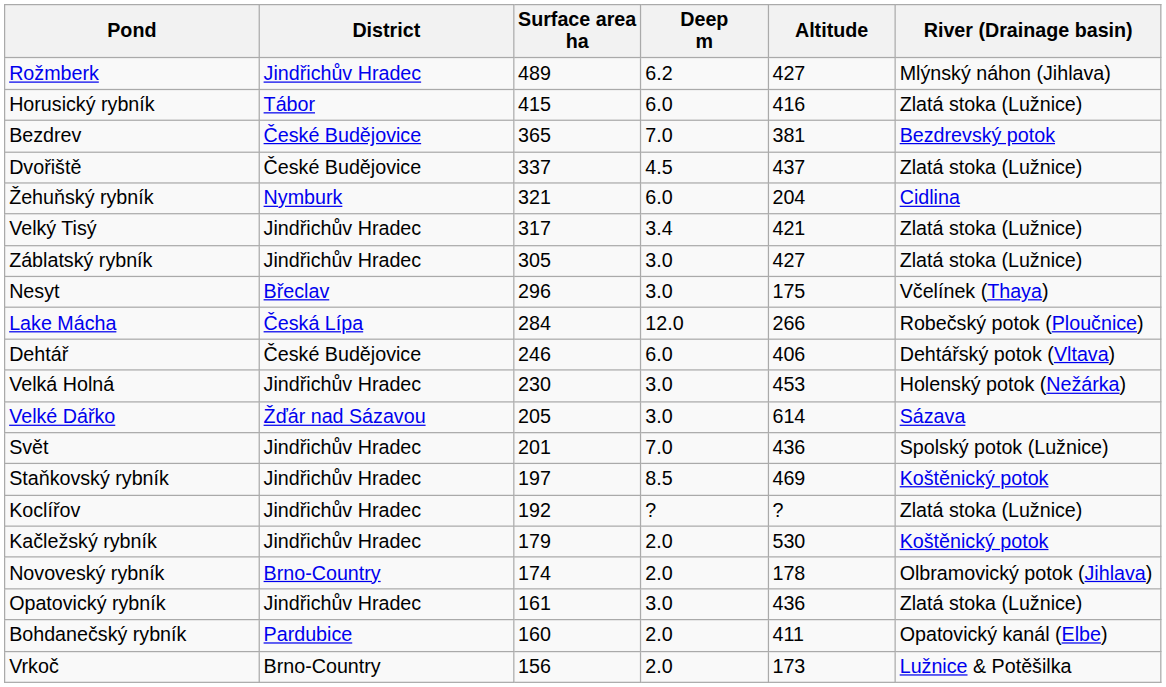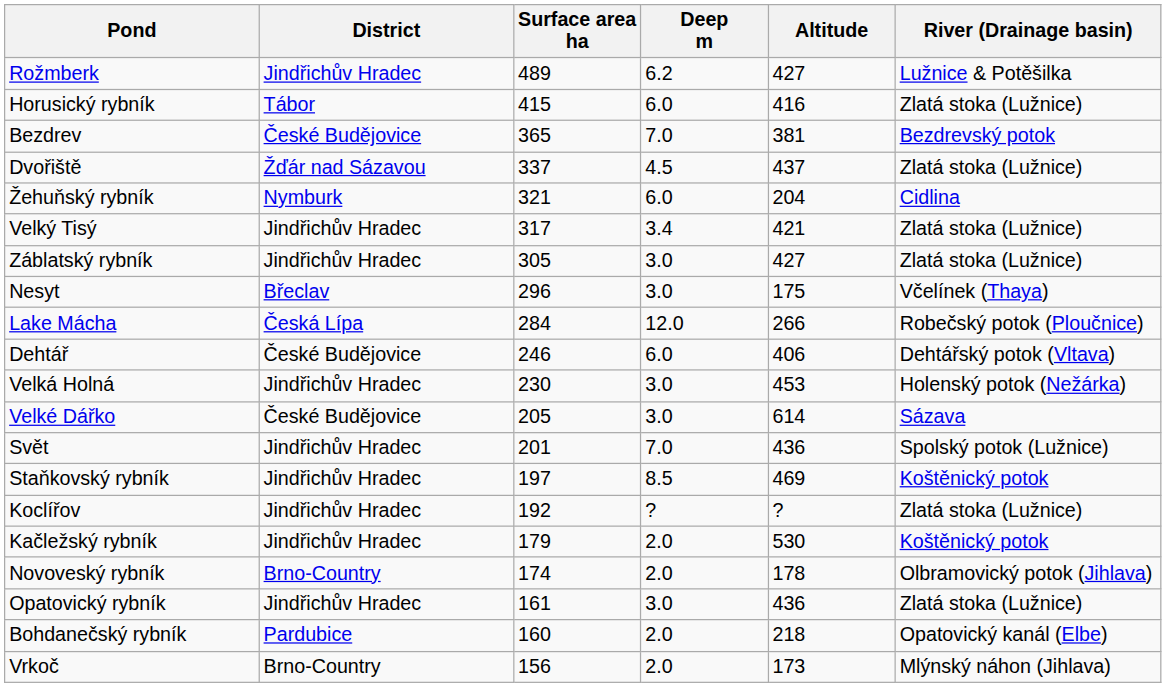 <table class="wikitable">
 <tr>
 <th width="22%">Pond</th>
 <th width="22%">District</th>
 <th width="11%">Surface area<br>ha</th>
 <th width="11%">Deep<br>m</th>
 <th width="11%">Altitude</th>
 <th width="33%">River (Drainage basin)</th>
 </tr>
 <tr>
 <td><a href='#'>Rožmberk</a></td>
 <td><a href='#'>Jindřichův Hradec</a></td>
 <td>489</td>
 <td>6.2</td>
 <td>427</td>
-<td>Mlýnský náhon (Jihlava)</td>
+<td><a href='#'>Lužnice</a> & Potěšilka</td>
 </tr>
 <tr>
 <td>Horusický rybník</td>
 <td><a href='#'>Tábor</a></td>
 <td>415</td>
 <td>6.0</td>
 <td>416</td>
 <td>Zlatá stoka (Lužnice)</td>
 </tr>
 <tr>
 <td>Bezdrev</td>
 <td><a href='#'>České Budějovice</a></td>
 <td>365</td>
 <td>7.0</td>
 <td>381</td>
 <td><a href='#'>Bezdrevský potok</a></td>
 </tr>
 <tr>
 <td>Dvořiště</td>
-<td>České Budějovice</td>
+<td><a href='#'>Žďár nad Sázavou</a></td>
 <td>337</td>
 <td>4.5</td>
 <td>437</td>
 <td>Zlatá stoka (Lužnice)</td>
 </tr>
 <tr>
 <td>Žehuňský rybník</td>
 <td><a href='#'>Nymburk</a></td>
 <td>321</td>
 <td>6.0</td>
 <td>204</td>
 <td><a href='#'>Cidlina</a></td>
 </tr>
 <tr>
 <td>Velký Tisý</td>
 <td>Jindřichův Hradec</td>
 <td>317</td>
 <td>3.4</td>
 <td>421</td>
 <td>Zlatá stoka (Lužnice)</td>
 </tr>
 <tr>
 <td>Záblatský rybník</td>
 <td>Jindřichův Hradec</td>
 <td>305</td>
 <td>3.0</td>
 <td>427</td>
 <td>Zlatá stoka (Lužnice)</td>
 </tr>
 <tr>
 <td>Nesyt</td>
 <td><a href='#'>Břeclav</a></td>
 <td>296</td>
 <td>3.0</td>
 <td>175</td>
 <td>Včelínek (<a href='#'>Thaya</a>)</td>
 </tr>
 <tr>
 <td><a href='#'>Lake Mácha</a></td>
 <td><a href='#'>Česká Lípa</a></td>
 <td>284</td>
 <td>12.0</td>
 <td>266</td>
 <td>Robečský potok (<a href='#'>Ploučnice</a>)</td>
 </tr>
 <tr>
 <td>Dehtář</td>
 <td>České Budějovice</td>
 <td>246</td>
 <td>6.0</td>
 <td>406</td>
 <td>Dehtářský potok (<a href='#'>Vltava</a>)</td>
 </tr>
 <tr>
 <td>Velká Holná</td>
 <td>Jindřichův Hradec</td>
 <td>230</td>
 <td>3.0</td>
 <td>453</td>
 <td>Holenský potok (<a href='#'>Nežárka</a>)</td>
 </tr>
 <tr>
 <td><a href='#'>Velké Dářko</a></td>
-<td><a href='#'>Žďár nad Sázavou</a></td>
+<td>České Budějovice</td>
 <td>205</td>
 <td>3.0</td>
 <td>614</td>
 <td><a href='#'>Sázava</a></td>
 </tr>
 <tr>
 <td>Svět</td>
 <td>Jindřichův Hradec</td>
 <td>201</td>
 <td>7.0</td>
 <td>436</td>
 <td>Spolský potok (Lužnice)</td>
 </tr>
 <tr>
 <td>Staňkovský rybník</td>
 <td>Jindřichův Hradec</td>
 <td>197</td>
 <td>8.5</td>
 <td>469</td>
 <td><a href='#'>Koštěnický potok</a></td>
 </tr>
 <tr>
 <td>Koclířov</td>
 <td>Jindřichův Hradec</td>
 <td>192</td>
 <td>?</td>
 <td>?</td>
 <td>Zlatá stoka (Lužnice)</td>
 </tr>
 <tr>
 <td>Kačležský rybník</td>
 <td>Jindřichův Hradec</td>
 <td>179</td>
 <td>2.0</td>
 <td>530</td>
 <td><a href='#'>Koštěnický potok</a></td>
 </tr>
 <tr>
 <td>Novoveský rybník</td>
 <td><a href='#'>Brno-Country</a></td>
 <td>174</td>
 <td>2.0</td>
 <td>178</td>
 <td>Olbramovický potok (<a href='#'>Jihlava</a>)</td>
 </tr>
 <tr>
 <td>Opatovický rybník</td>
 <td>Jindřichův Hradec</td>
 <td>161</td>
 <td>3.0</td>
 <td>436</td>
 <td>Zlatá stoka (Lužnice)</td>
 </tr>
 <tr>
 <td>Bohdanečský rybník</td>
 <td><a href='#'>Pardubice</a></td>
 <td>160</td>
 <td>2.0</td>
-<td>411</td>
+<td>218</td>
 <td>Opatovický kanál (<a href='#'>Elbe</a>)</td>
 </tr>
 <tr>
 <td>Vrkoč</td>
 <td>Brno-Country</td>
 <td>156</td>
 <td>2.0</td>
 <td>173</td>
-<td><a href='#'>Lužnice</a> & Potěšilka</td>
+<td>Mlýnský náhon (Jihlava)</td>
 </tr>
 </table>
